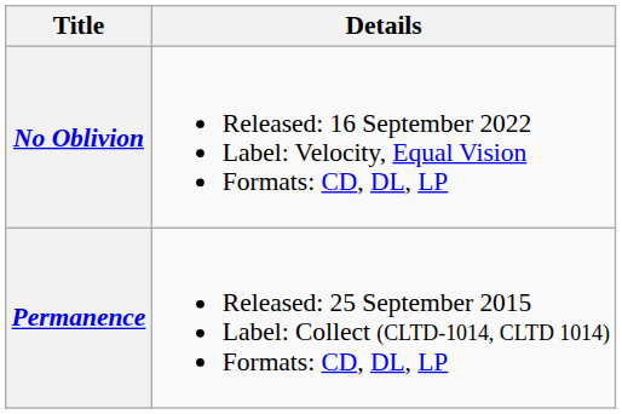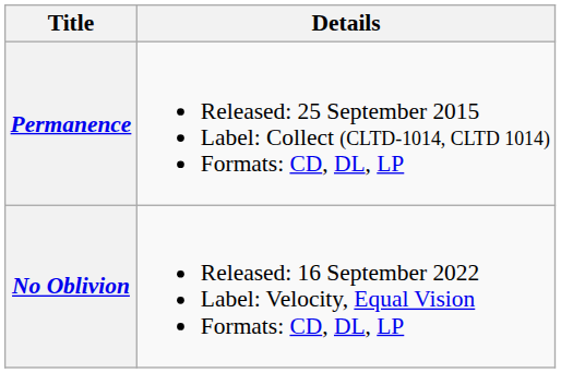 <table class="wikitable plainrowheaders">
 <tr>
 <th>Title</th>
 <th>Details</th>
 </tr>
 <tr>
+<th scope="row"><em><a href='#'>Permanence</a></em></th>
+<td><br><ul><li>Released: 25 September 2015</li><li>Label: Collect <small>(CLTD-1014, CLTD 1014)</small></li><li>Formats: <a href='#'>CD</a>, <a href='#'>DL</a>, <a href='#'>LP</a></li></ul></td>
+</tr>
+<tr>
 <th scope="row"><em><a href='#'>No Oblivion</a></em></th>
 <td><br><ul><li>Released: 16 September 2022</li><li>Label: Velocity, <a href='#'>Equal Vision</a></li><li>Formats: <a href='#'>CD</a>, <a href='#'>DL</a>, <a href='#'>LP</a></li></ul></td>
 </tr>
-<tr>
-<th scope="row"><em><a href='#'>Permanence</a></em></th>
-<td><br><ul><li>Released: 25 September 2015</li><li>Label: Collect <small>(CLTD-1014, CLTD 1014)</small></li><li>Formats: <a href='#'>CD</a>, <a href='#'>DL</a>, <a href='#'>LP</a></li></ul></td>
-</tr>
 </table>
